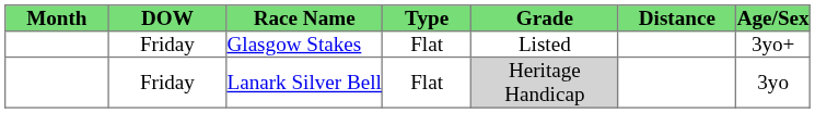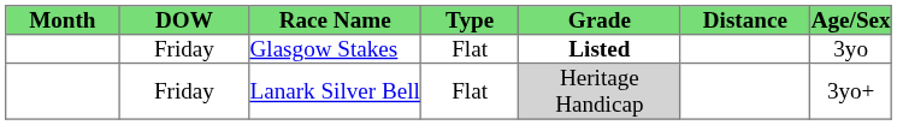 <table class = "sortable" | border="1" cellpadding="0" style="border-collapse: collapse; font-size:90%">
 <tr bgcolor="#77dd77" align="center">
 <th style="width:70px">Month</th>
 <th style="width:80px">DOW</th>
 <th>Race Name</th>
 <th style="width:60px">Type</th>
 <th style="width:100px"><strong>Grade</strong></th>
 <th style="width:80px">Distance</th>
 <th style="width:50px">Age/Sex</th>
 </tr>
 <tr>
 <td style="text-align:center"></td>
 <td style="text-align:center">Friday</td>
 <td><a href='#'>Glasgow Stakes</a></td>
 <td style="text-align:center">Flat</td>
-<td style="text-align:center">Listed</td>
+<td style="text-align:center"><strong>Listed</strong></td>
 <td style="text-align:center"></td>
-<td style="text-align:center">3yo+</td>
+<td style="text-align:center">3yo</td>
 </tr>
 <tr>
 <td style="text-align:center"></td>
 <td style="text-align:center">Friday</td>
 <td><a href='#'>Lanark Silver Bell</a></td>
 <td style="text-align:center">Flat</td>
 <td style="background: lightgrey; text-align:center">Heritage Handicap</td>
 <td style="text-align:center"></td>
-<td style="text-align:center">3yo</td>
+<td style="text-align:center">3yo+</td>
 </tr>
 </table>
